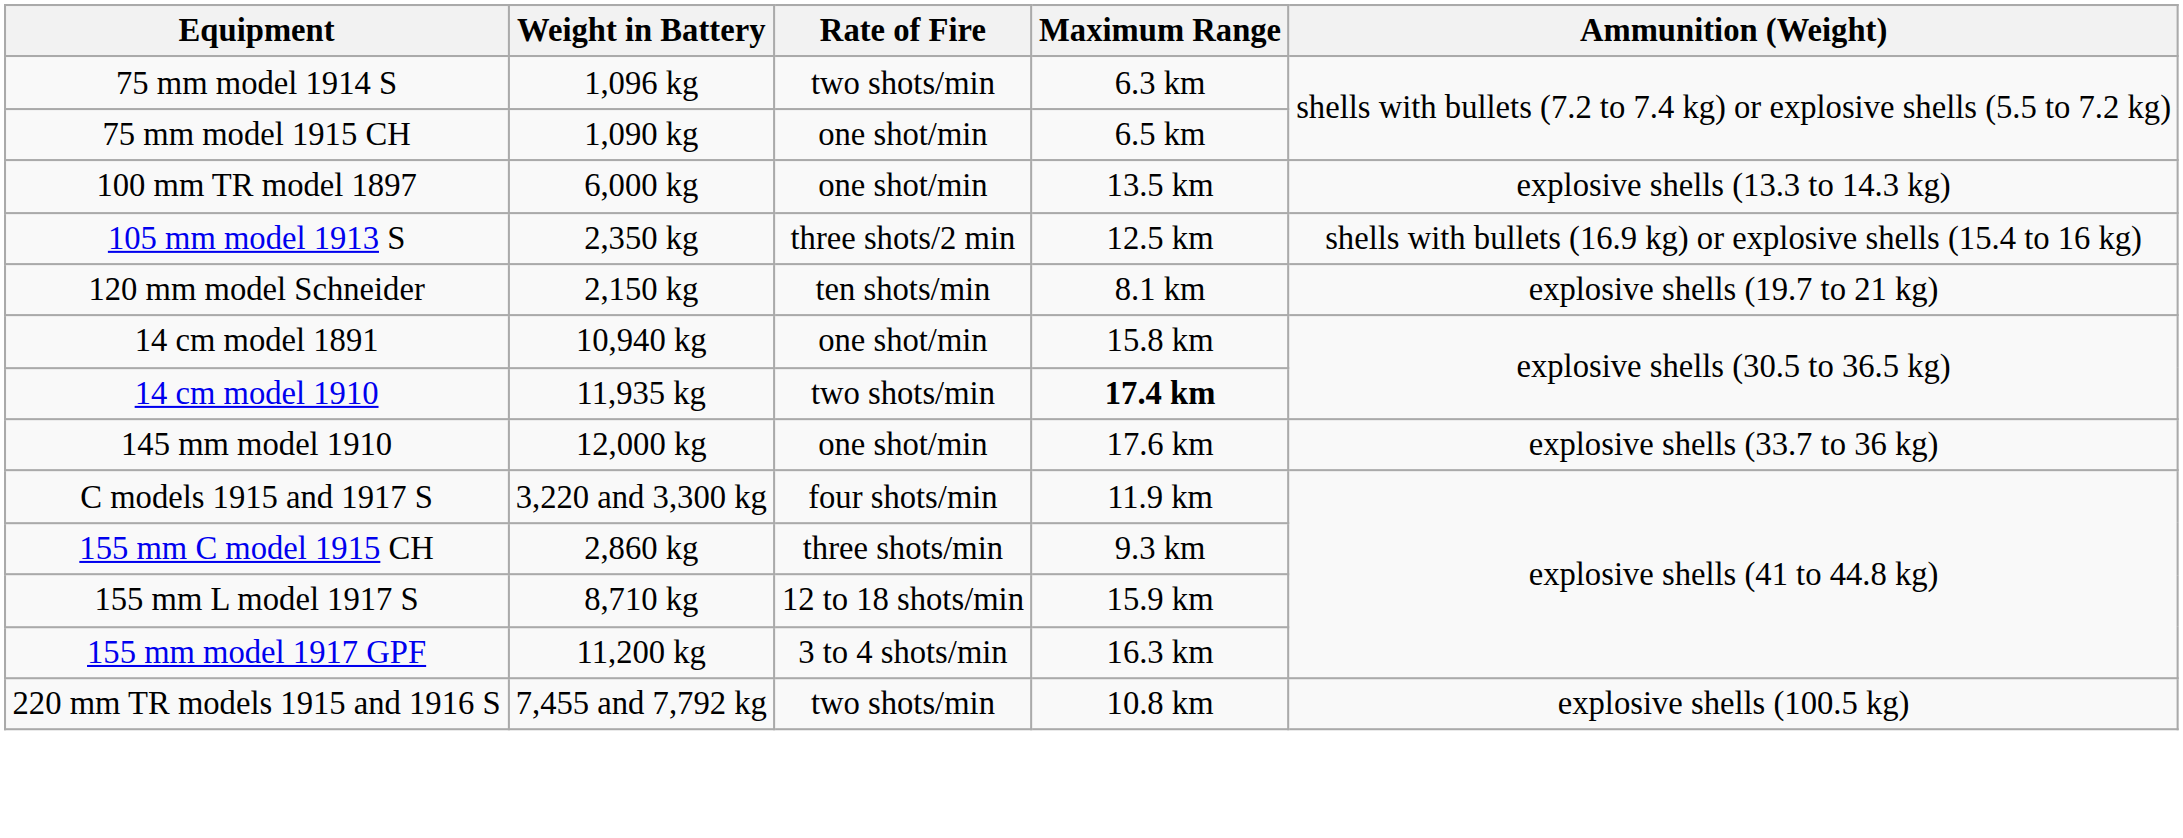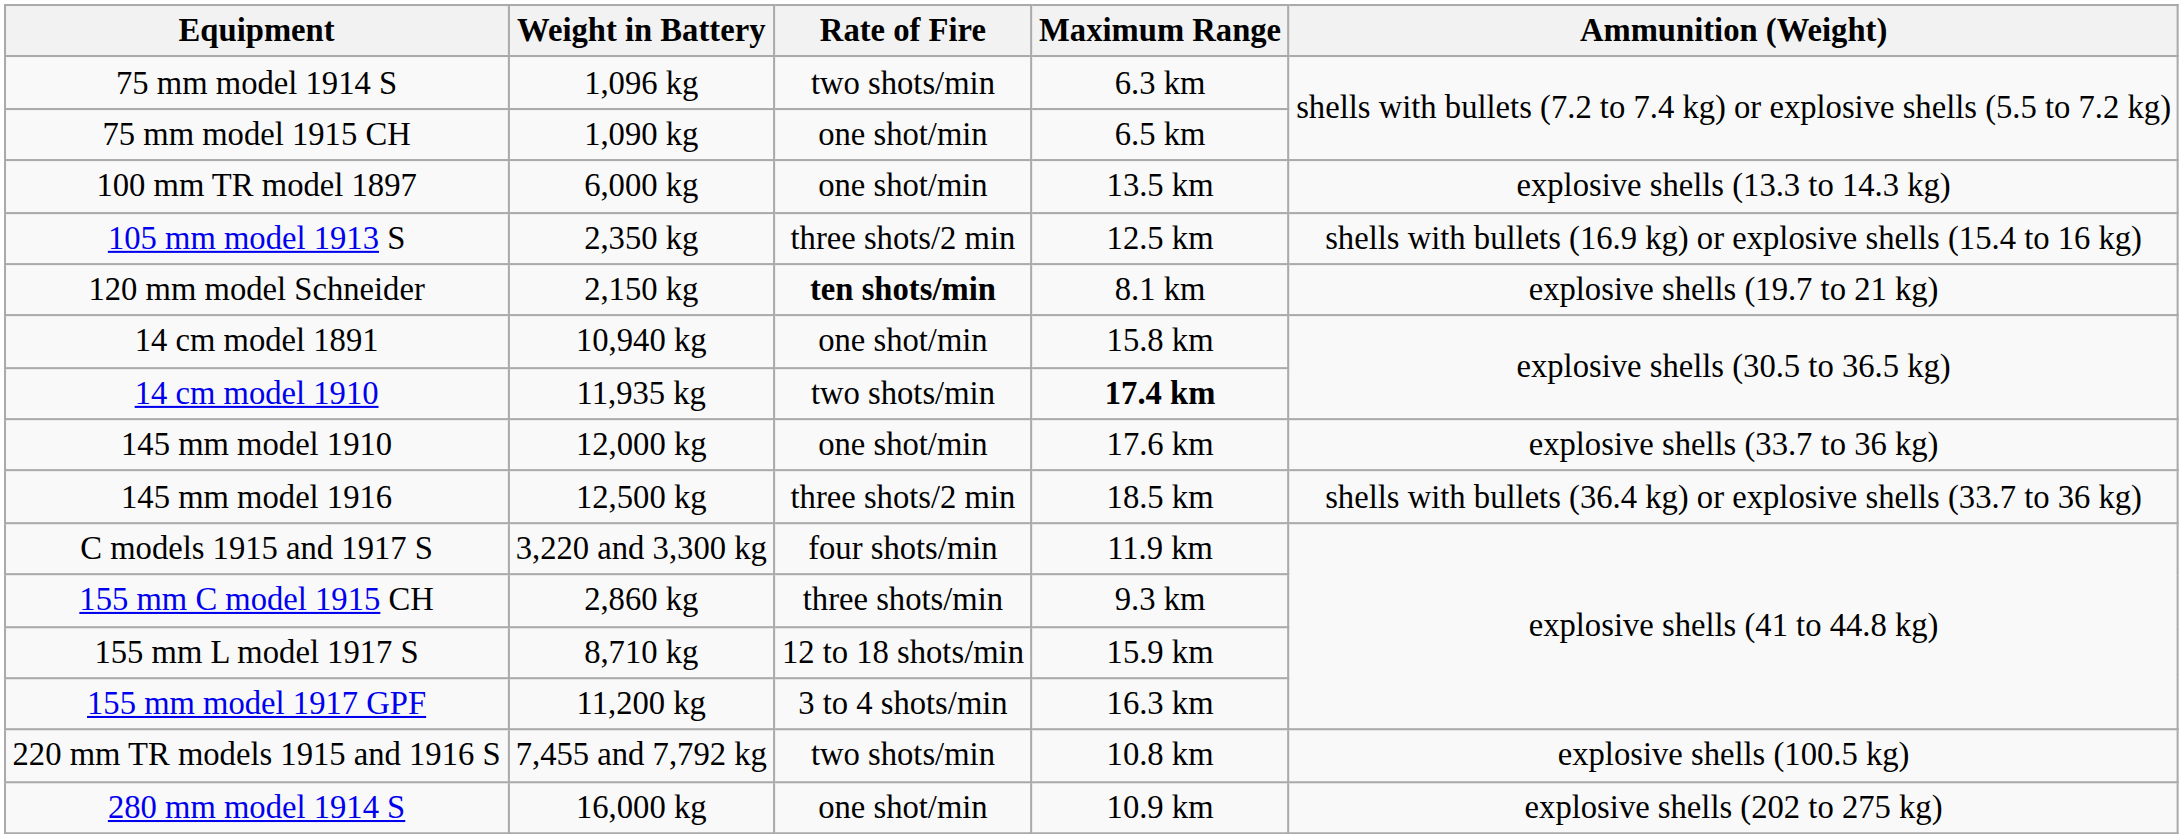 <table class="wikitable sortable centre" style="text-align:center;">
 <tr>
 <th>Equipment</th>
 <th>Weight in Battery</th>
 <th>Rate of Fire</th>
 <th>Maximum Range</th>
 <th>Ammunition (Weight)</th>
 </tr>
 <tr>
 <td>75 mm model 1914 S</td>
 <td>1,096 <abbr>kg</abbr></td>
 <td>two shots/min</td>
 <td>6.3 km</td>
 <td rowspan="2">shells with bullets (7.2 to 7.4 kg) or explosive shells (5.5 to 7.2 kg)</td>
 </tr>
 <tr>
 <td>75 mm model 1915 CH</td>
 <td>1,090 <abbr>kg</abbr></td>
 <td>one shot/min</td>
 <td>6.5 km</td>
 </tr>
 <tr>
 <td>100 mm TR model 1897</td>
 <td>6,000 kg</td>
 <td>one shot/min</td>
 <td>13.5 km</td>
 <td>explosive shells (13.3 to 14.3 kg)</td>
 </tr>
 <tr>
 <td><a href='#'>105 mm model 1913</a> S</td>
 <td>2,350 kg</td>
 <td>three shots/2 min</td>
 <td>12.5 km</td>
 <td>shells with bullets (16.9 kg) or explosive shells (15.4 to 16 kg)</td>
 </tr>
 <tr>
 <td>120 mm model Schneider</td>
 <td>2,150 kg</td>
-<td>ten shots/min</td>
+<td><strong>ten shots/min</strong></td>
 <td>8.1 km</td>
 <td>explosive shells (19.7 to 21 kg)</td>
 </tr>
 <tr>
 <td>14 cm model 1891</td>
 <td>10,940 kg</td>
 <td>one shot/min</td>
 <td>15.8 km</td>
 <td rowspan="2">explosive shells (30.5 to 36.5 kg)</td>
 </tr>
 <tr>
 <td><a href='#'>14 cm model 1910</a></td>
 <td>11,935 kg</td>
 <td>two shots/min</td>
 <td><strong>17.4 km</strong></td>
 </tr>
 <tr>
 <td>145 mm model 1910</td>
 <td>12,000 kg</td>
 <td>one shot/min</td>
 <td>17.6 km</td>
 <td>explosive shells (33.7 to 36 kg)</td>
+</tr>
+<tr>
+<td>145 mm model 1916</td>
+<td>12,500 kg</td>
+<td>three shots/2 min</td>
+<td>18.5 km</td>
+<td>shells with bullets (36.4 kg) or explosive shells (33.7 to 36 kg)</td>
 </tr>
 <tr>
 <td>C models 1915 and 1917 S</td>
 <td>3,220 and 3,300 kg</td>
 <td>four shots/min</td>
 <td>11.9 km</td>
 <td rowspan="4">explosive shells (41 to 44.8 kg)</td>
 </tr>
 <tr>
 <td><a href='#'>155 mm C model 1915</a> CH</td>
 <td>2,860 kg</td>
 <td>three shots/min</td>
 <td>9.3 km</td>
 </tr>
 <tr>
 <td>155 mm L model 1917 S</td>
 <td>8,710 kg</td>
 <td>12 to 18 shots/min</td>
 <td>15.9 km</td>
 </tr>
 <tr>
 <td><a href='#'>155 mm model 1917 GPF</a></td>
 <td>11,200 kg</td>
 <td>3 to 4 shots/min</td>
 <td>16.3 km</td>
 </tr>
 <tr>
 <td>220 mm TR models 1915 and 1916 S</td>
 <td>7,455 and 7,792 kg</td>
 <td>two shots/min</td>
 <td>10.8 km</td>
 <td>explosive shells (100.5 kg)</td>
 </tr>
+<tr>
+<td><a href='#'>280 mm model 1914 S</a></td>
+<td>16,000 kg</td>
+<td>one shot/min</td>
+<td>10.9 km</td>
+<td>explosive shells (202 to 275 kg)</td>
+</tr>
 </table>
